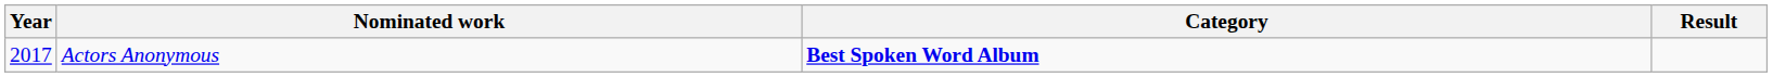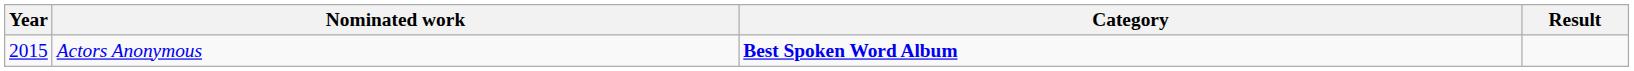 <table class="wikitable sortable">
 <tr>
 <th scope="col" style="width:1em;">Year</th>
 <th scope="col" style="width:35em;">Nominated work</th>
 <th scope="col" style="width:40em;">Category</th>
 <th scope="col" style="width:5em;">Result</th>
 </tr>
 <tr>
-<td><a href='#'>2017</a></td>
+<td><a href='#'>2015</a></td>
 <td><em><a href='#'>Actors Anonymous</a></em></td>
 <td><strong><a href='#'>Best Spoken Word Album</a></strong></td>
 <td></td>
 </tr>
 </table>
